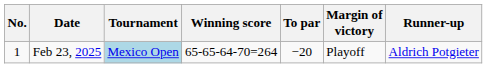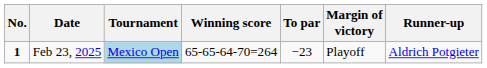 <table class="wikitable" style="font-size:95%;">
 <tr>
 <th>No.</th>
 <th>Date</th>
 <th>Tournament</th>
 <th>Winning score</th>
 <th>To par</th>
 <th>Margin of<br>victory</th>
 <th>Runner-up</th>
 </tr>
 <tr>
-<td align=center>1</td>
+<td align=center><strong>1</strong></td>
 <td align=right>Feb 23, <a href='#'>2025</a></td>
 <td style="background: lightblue;"><a href='#'>Mexico Open</a></td>
 <td>65-65-64-70=264</td>
-<td align=center>−20</td>
+<td align=center>−23</td>
 <td>Playoff</td>
 <td> <a href='#'>Aldrich Potgieter</a></td>
 </tr>
 </table>
